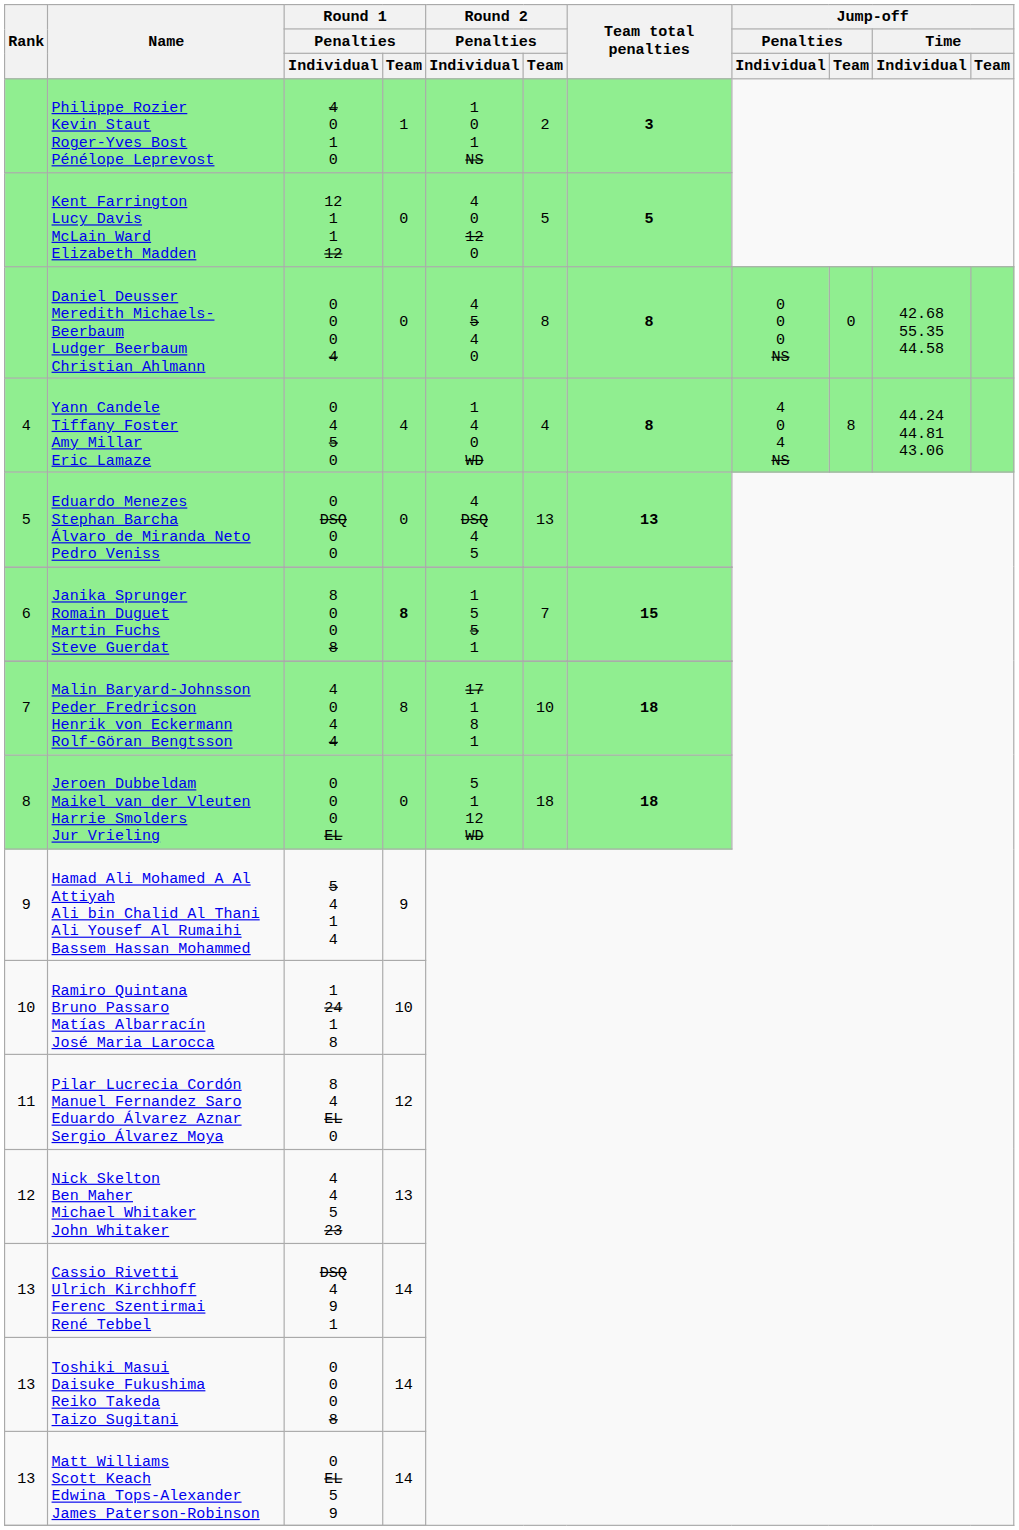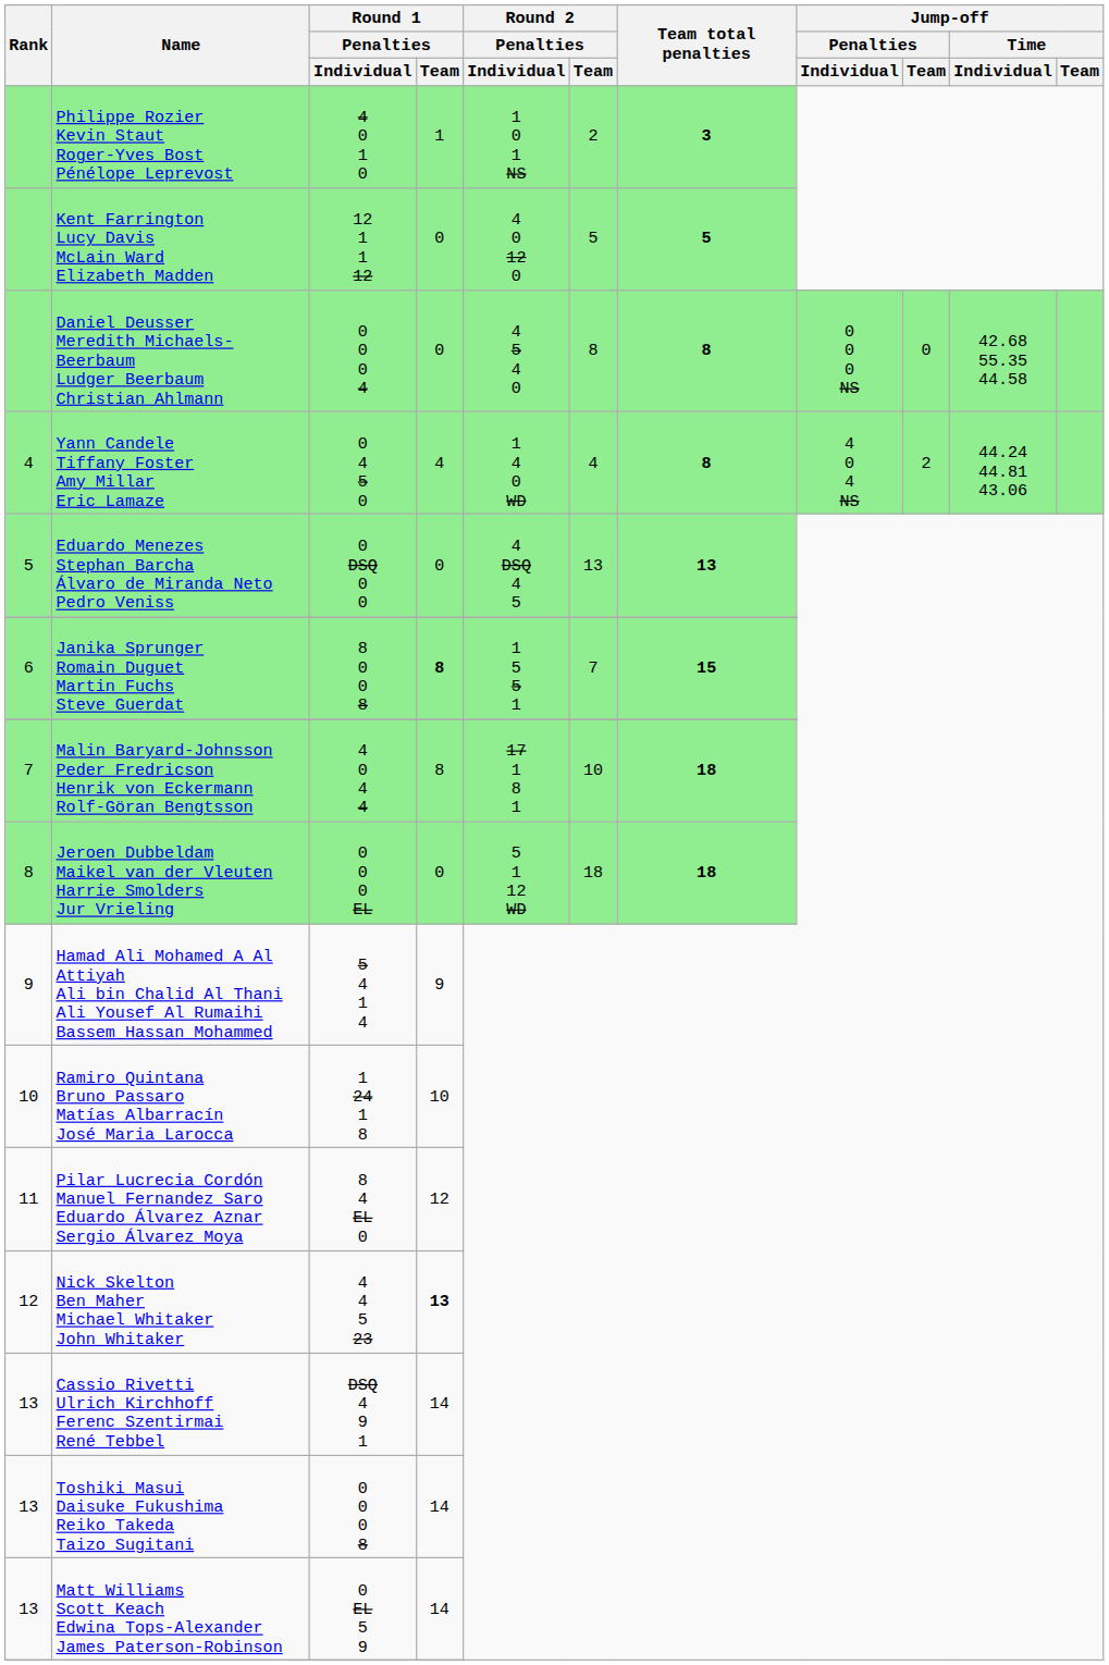 <table class="wikitable" style="text-align:center;">
 <tr>
 <th rowspan="3">Rank</th>
 <th rowspan="3">Name</th>
 <th colspan="2">Round 1</th>
 <th colspan="2">Round 2</th>
 <th rowspan="3">Team total penalties</th>
 <th colspan="4">Jump-off</th>
 </tr>
 <tr>
 <th colspan="2">Penalties</th>
 <th colspan="2">Penalties</th>
 <th colspan="2">Penalties</th>
 <th colspan="2">Time</th>
 </tr>
 <tr>
 <th>Individual</th>
 <th>Team</th>
 <th>Individual</th>
 <th>Team</th>
 <th>Individual</th>
 <th>Team</th>
 <th>Individual</th>
 <th>Team</th>
 </tr>
 <tr bgcolor=lightgreen>
 <td></td>
 <td align="left"> <br> <a href='#'>Philippe Rozier</a> <br> <a href='#'>Kevin Staut</a> <br> <a href='#'>Roger-Yves Bost</a> <br> <a href='#'>Pénélope Leprevost</a></td>
 <td><br><s>4</s><br>0<br>1<br>0<br></td>
 <td>1</td>
 <td><br>1<br>0<br>1<br><s>NS</s><br></td>
 <td>2</td>
 <td><strong>3</strong></td>
 </tr>
 <tr bgcolor=lightgreen>
 <td></td>
 <td align="left"> <br> <a href='#'>Kent Farrington</a> <br> <a href='#'>Lucy Davis</a> <br> <a href='#'>McLain Ward</a> <br> <a href='#'>Elizabeth Madden</a></td>
 <td><br>12<br>1<br>1<br><s>12</s><br></td>
 <td>0</td>
 <td><br>4<br>0<br><s>12</s><br>0<br></td>
 <td>5</td>
 <td><strong>5</strong></td>
 </tr>
 <tr bgcolor=lightgreen>
 <td></td>
 <td align="left"> <br> <a href='#'>Daniel Deusser</a><br><a href='#'>Meredith Michaels-Beerbaum</a><br><a href='#'>Ludger Beerbaum</a><br><a href='#'>Christian Ahlmann</a></td>
 <td><br>0<br>0<br>0<br><s>4</s><br></td>
 <td>0</td>
 <td><br>4<br><s>5</s><br>4<br>0<br></td>
 <td>8</td>
 <td><strong>8</strong></td>
 <td><br>0<br>0<br>0<br><s>NS</s><br></td>
 <td>0</td>
 <td><br>42.68<br>55.35<br>44.58<br></td>
 <td></td>
 </tr>
 <tr bgcolor=lightgreen>
 <td>4</td>
 <td align="left"> <br> <a href='#'>Yann Candele</a><br><a href='#'>Tiffany Foster</a><br><a href='#'>Amy Millar</a><br><a href='#'>Eric Lamaze</a></td>
 <td><br>0<br>4<br><s>5</s><br>0<br></td>
 <td>4</td>
 <td><br>1<br>4<br>0<br><s>WD</s><br></td>
 <td>4</td>
 <td><strong>8</strong></td>
 <td><br>4<br>0<br>4<br><s>NS</s><br></td>
-<td>8</td>
+<td>2</td>
 <td><br>44.24<br>44.81<br>43.06<br></td>
 <td></td>
 </tr>
 <tr bgcolor=lightgreen>
 <td>5</td>
 <td align="left"> <br> <a href='#'>Eduardo Menezes</a><br><a href='#'>Stephan Barcha</a><br><a href='#'>Álvaro de Miranda Neto</a><br><a href='#'>Pedro Veniss</a></td>
 <td><br>0<br><s>DSQ</s><br>0<br>0<br></td>
 <td>0</td>
 <td><br>4<br><s>DSQ</s><br>4<br>5<br></td>
 <td>13</td>
 <td><strong>13</strong></td>
 </tr>
 <tr>
 </tr>
 <tr bgcolor=lightgreen>
 <td>6</td>
 <td align="left"> <br> <a href='#'>Janika Sprunger</a><br><a href='#'>Romain Duguet</a><br><a href='#'>Martin Fuchs</a><br><a href='#'>Steve Guerdat</a></td>
 <td><br>8<br>0<br>0<br><s>8</s><br></td>
 <td><strong>8</strong></td>
 <td><br>1<br>5<br><s>5</s><br>1<br></td>
 <td>7</td>
 <td><strong>15</strong></td>
 </tr>
 <tr>
 </tr>
 <tr bgcolor=lightgreen>
 <td>7</td>
 <td align="left"> <br> <a href='#'>Malin Baryard-Johnsson</a><br><a href='#'>Peder Fredricson</a><br><a href='#'>Henrik von Eckermann</a><br><a href='#'>Rolf-Göran Bengtsson</a></td>
 <td><br>4<br>0<br>4<br><s>4</s><br></td>
 <td>8</td>
 <td><br><s>17</s><br>1<br>8<br>1<br></td>
 <td>10</td>
 <td><strong>18</strong></td>
 </tr>
 <tr bgcolor=lightgreen>
 <td>8</td>
 <td align="left"> <br> <a href='#'>Jeroen Dubbeldam</a><br><a href='#'>Maikel van der Vleuten</a><br><a href='#'>Harrie Smolders</a><br><a href='#'>Jur Vrieling</a></td>
 <td><br>0<br>0<br>0<br><s>EL</s><br></td>
 <td>0</td>
 <td><br>5<br>1<br>12<br><s>WD</s><br></td>
 <td>18</td>
 <td><strong>18</strong></td>
 </tr>
 <tr>
 <td>9</td>
 <td align="left"> <br> <a href='#'>Hamad Ali Mohamed A Al Attiyah</a><br><a href='#'>Ali bin Chalid Al Thani</a><br><a href='#'>Ali Yousef Al Rumaihi</a><br><a href='#'>Bassem Hassan Mohammed</a></td>
 <td><br><s>5</s><br>4<br>1<br>4<br></td>
 <td>9</td>
 </tr>
 <tr>
 <td>10</td>
 <td align="left"> <br> <a href='#'>Ramiro Quintana</a><br><a href='#'>Bruno Passaro</a><br><a href='#'>Matías Albarracín</a><br><a href='#'>José Maria Larocca</a></td>
 <td><br>1<br><s>24</s><br>1<br>8<br></td>
 <td>10</td>
 </tr>
 <tr>
 <td>11</td>
 <td align="left"> <br> <a href='#'>Pilar Lucrecia Cordón</a><br><a href='#'>Manuel Fernandez Saro</a><br><a href='#'>Eduardo Álvarez Aznar</a><br><a href='#'>Sergio Álvarez Moya</a></td>
 <td><br>8<br>4<br><s>EL</s><br>0<br></td>
 <td>12</td>
 </tr>
 <tr>
 <td>12</td>
 <td align="left"> <br> <a href='#'>Nick Skelton</a><br><a href='#'>Ben Maher</a><br><a href='#'>Michael Whitaker</a><br><a href='#'>John Whitaker</a></td>
 <td><br>4<br>4<br>5<br><s>23</s><br></td>
-<td>13</td>
+<td><strong>13</strong></td>
 </tr>
 <tr>
 <td>13</td>
 <td align="left"> <br> <a href='#'>Cassio Rivetti</a><br><a href='#'>Ulrich Kirchhoff</a><br><a href='#'>Ferenc Szentirmai</a><br><a href='#'>René Tebbel</a></td>
 <td><br><s>DSQ</s><br>4<br>9<br>1<br></td>
 <td>14</td>
 </tr>
 <tr>
 <td>13</td>
 <td align="left"> <br> <a href='#'>Toshiki Masui</a><br><a href='#'>Daisuke Fukushima</a><br><a href='#'>Reiko Takeda</a><br><a href='#'>Taizo Sugitani</a></td>
 <td><br>0<br>0<br>0<br><s>8</s><br></td>
 <td>14</td>
 </tr>
 <tr>
 <td>13</td>
 <td align="left"> <br> <a href='#'>Matt Williams</a><br><a href='#'>Scott Keach</a><br><a href='#'>Edwina Tops-Alexander</a><br><a href='#'>James Paterson-Robinson</a></td>
 <td><br>0<br><s>EL</s><br>5<br>9<br></td>
 <td>14</td>
 </tr>
 <tr>
 </tr>
 </table>
